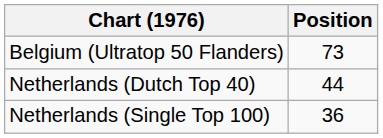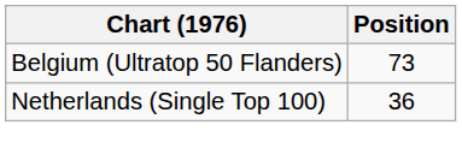 <table class="wikitable sortable">
 <tr>
 <th>Chart (1976)</th>
 <th>Position</th>
 </tr>
 <tr>
 <td>Belgium (Ultratop 50 Flanders)</td>
 <td align="center">73</td>
 </tr>
 <tr>
-<td>Netherlands (Dutch Top 40)</td>
-<td align="center">44</td>
-</tr>
-<tr>
 <td>Netherlands (Single Top 100)</td>
 <td align="center">36</td>
 </tr>
 </table>
